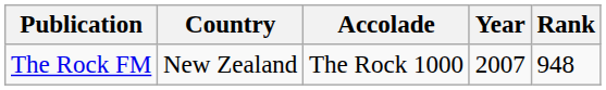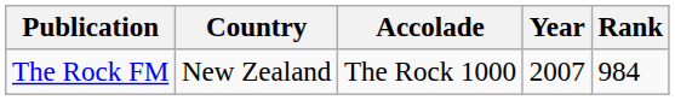 <table class="wikitable">
 <tr>
 <th>Publication</th>
 <th>Country</th>
 <th>Accolade</th>
 <th>Year</th>
 <th>Rank</th>
 </tr>
 <tr>
 <td><a href='#'>The Rock FM</a></td>
 <td>New Zealand</td>
 <td>The Rock 1000</td>
 <td style="text-align:center;">2007</td>
-<td>948</td>
+<td>984</td>
 </tr>
 </table>
